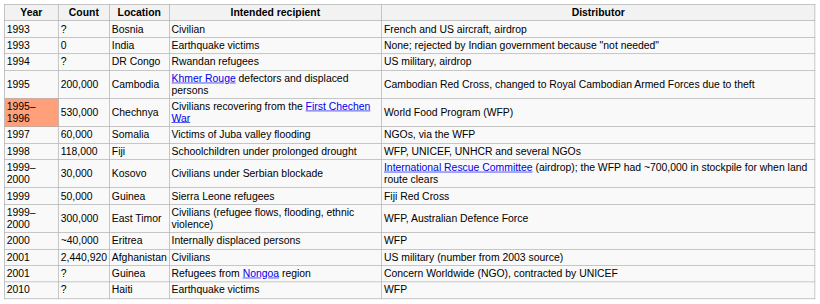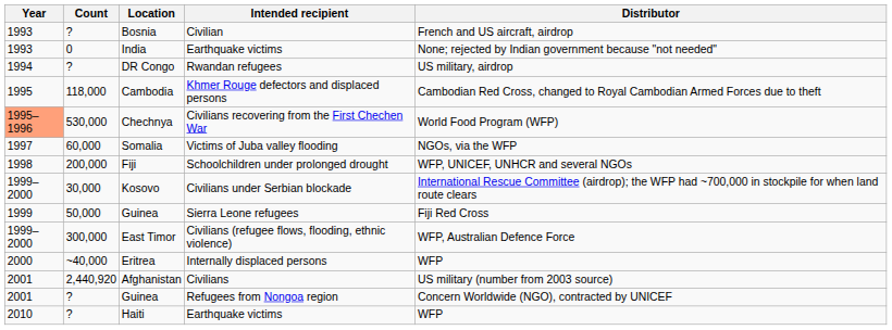 <table class=wikitable>
 <tr>
 <th>Year</th>
 <th>Count</th>
 <th>Location</th>
 <th>Intended recipient</th>
 <th>Distributor</th>
 </tr>
 <tr>
 <td>1993</td>
 <td>?</td>
 <td>Bosnia</td>
 <td>Civilian</td>
 <td>French and US aircraft, airdrop</td>
 </tr>
 <tr>
 <td>1993</td>
 <td>0</td>
 <td>India</td>
 <td>Earthquake victims</td>
 <td>None; rejected by Indian government because "not needed"</td>
 </tr>
 <tr>
 <td>1994</td>
 <td>?</td>
 <td>DR Congo</td>
 <td>Rwandan refugees</td>
 <td>US military, airdrop</td>
 </tr>
 <tr>
 <td>1995</td>
-<td>200,000</td>
+<td>118,000</td>
 <td>Cambodia</td>
 <td><a href='#'>Khmer Rouge</a> defectors and displaced persons</td>
 <td>Cambodian Red Cross, changed to Royal Cambodian Armed Forces due to theft</td>
 </tr>
 <tr>
 <td style="background: lightsalmon;">1995–1996</td>
 <td>530,000</td>
 <td>Chechnya</td>
 <td>Civilians recovering from the <a href='#'>First Chechen War</a></td>
 <td>World Food Program (WFP)</td>
 </tr>
 <tr>
 <td>1997</td>
 <td>60,000</td>
 <td>Somalia</td>
 <td>Victims of Juba valley flooding</td>
 <td>NGOs, via the WFP</td>
 </tr>
 <tr>
 <td>1998</td>
-<td>118,000</td>
+<td>200,000</td>
 <td>Fiji</td>
 <td>Schoolchildren under prolonged drought</td>
 <td>WFP, UNICEF, UNHCR and several NGOs</td>
 </tr>
 <tr>
 <td>1999–2000</td>
 <td>30,000</td>
 <td>Kosovo</td>
 <td>Civilians under Serbian blockade</td>
 <td><a href='#'>International Rescue Committee</a> (airdrop); the WFP had ~700,000 in stockpile for when land route clears</td>
 </tr>
 <tr>
 <td>1999</td>
 <td>50,000</td>
 <td>Guinea</td>
 <td>Sierra Leone refugees</td>
 <td>Fiji Red Cross</td>
 </tr>
 <tr>
 <td>1999–2000</td>
 <td>300,000</td>
 <td>East Timor</td>
 <td>Civilians (refugee flows, flooding, ethnic violence)</td>
 <td>WFP, Australian Defence Force</td>
 </tr>
 <tr>
 <td>2000</td>
 <td>~40,000</td>
 <td>Eritrea</td>
 <td>Internally displaced persons</td>
 <td>WFP</td>
 </tr>
 <tr>
 <td>2001</td>
 <td>2,440,920</td>
 <td>Afghanistan</td>
 <td>Civilians</td>
 <td>US military (number from 2003 source)</td>
 </tr>
 <tr>
 <td>2001</td>
 <td>?</td>
 <td>Guinea</td>
 <td>Refugees from <a href='#'>Nongoa</a> region</td>
 <td>Concern Worldwide (NGO), contracted by UNICEF</td>
 </tr>
 <tr>
 <td>2010</td>
 <td>?</td>
 <td>Haiti</td>
 <td>Earthquake victims</td>
 <td>WFP</td>
 </tr>
 </table>
